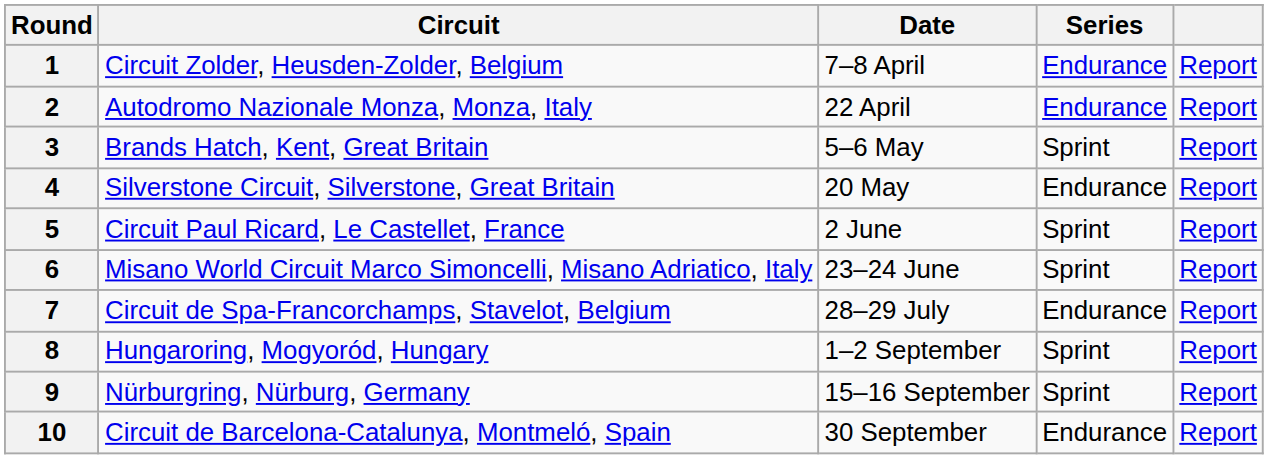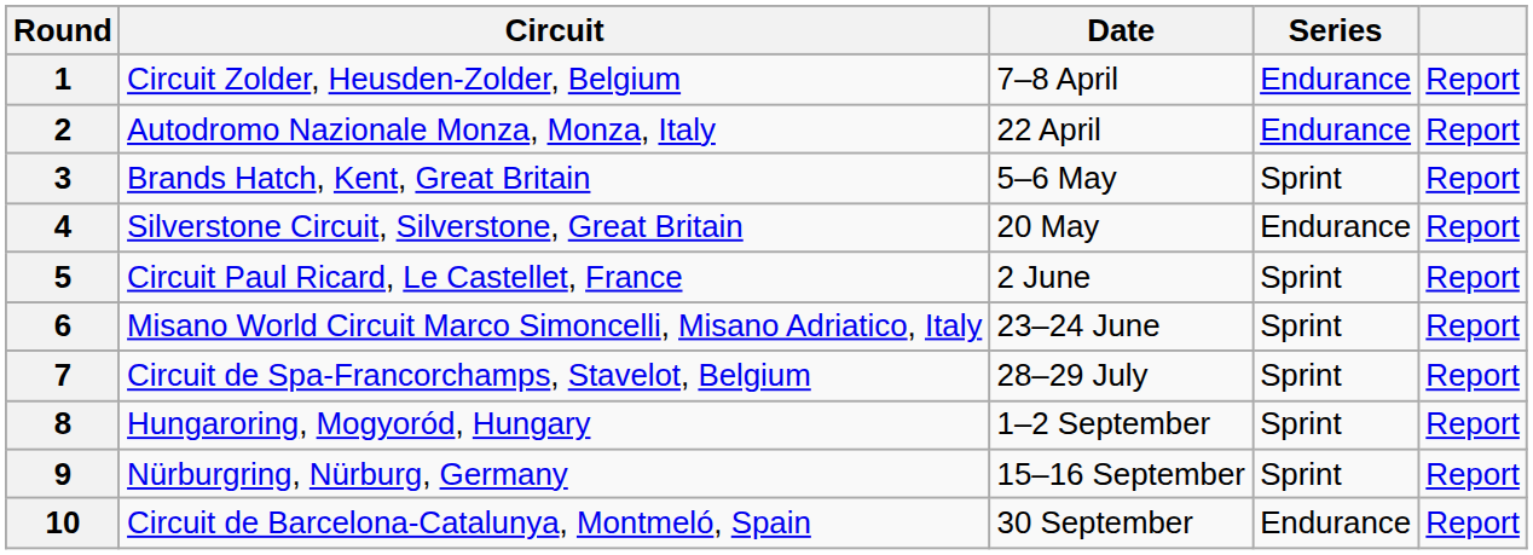 <table class="wikitable" style="font-size: 85%;">
 <tr>
 <th>Round</th>
 <th>Circuit</th>
 <th>Date</th>
 <th>Series</th>
 <th></th>
 </tr>
 <tr>
 <th>1</th>
 <td> <a href='#'>Circuit Zolder</a>, <a href='#'>Heusden-Zolder</a>, <a href='#'>Belgium</a></td>
 <td>7–8 April</td>
 <td><a href='#'>Endurance</a></td>
 <td><a href='#'>Report</a></td>
 </tr>
 <tr>
 <th>2</th>
 <td> <a href='#'>Autodromo Nazionale Monza</a>, <a href='#'>Monza</a>, <a href='#'>Italy</a></td>
 <td>22 April</td>
 <td><a href='#'>Endurance</a></td>
 <td><a href='#'>Report</a></td>
 </tr>
 <tr>
 <th>3</th>
 <td> <a href='#'>Brands Hatch</a>, <a href='#'>Kent</a>, <a href='#'>Great Britain</a></td>
 <td>5–6 May</td>
 <td>Sprint</td>
 <td><a href='#'>Report</a></td>
 </tr>
 <tr>
 <th>4</th>
 <td> <a href='#'>Silverstone Circuit</a>, <a href='#'>Silverstone</a>, <a href='#'>Great Britain</a></td>
 <td>20 May</td>
 <td>Endurance</td>
 <td><a href='#'>Report</a></td>
 </tr>
 <tr>
 <th>5</th>
 <td> <a href='#'>Circuit Paul Ricard</a>, <a href='#'>Le Castellet</a>, <a href='#'>France</a></td>
 <td>2 June</td>
 <td>Sprint</td>
 <td><a href='#'>Report</a></td>
 </tr>
 <tr>
 <th>6</th>
 <td> <a href='#'>Misano World Circuit Marco Simoncelli</a>, <a href='#'>Misano Adriatico</a>, <a href='#'>Italy</a></td>
 <td>23–24 June</td>
 <td>Sprint</td>
 <td><a href='#'>Report</a></td>
 </tr>
 <tr>
 <th>7</th>
 <td> <a href='#'>Circuit de Spa-Francorchamps</a>, <a href='#'>Stavelot</a>, <a href='#'>Belgium</a></td>
 <td>28–29 July</td>
-<td>Endurance</td>
+<td>Sprint</td>
 <td><a href='#'>Report</a></td>
 </tr>
 <tr>
 <th>8</th>
 <td> <a href='#'>Hungaroring</a>, <a href='#'>Mogyoród</a>, <a href='#'>Hungary</a></td>
 <td>1–2 September</td>
 <td>Sprint</td>
 <td><a href='#'>Report</a></td>
 </tr>
 <tr>
 <th>9</th>
 <td> <a href='#'>Nürburgring</a>, <a href='#'>Nürburg</a>, <a href='#'>Germany</a></td>
 <td>15–16 September</td>
 <td>Sprint</td>
 <td><a href='#'>Report</a></td>
 </tr>
 <tr>
 <th>10</th>
 <td> <a href='#'>Circuit de Barcelona-Catalunya</a>, <a href='#'>Montmeló</a>, <a href='#'>Spain</a></td>
 <td>30 September</td>
 <td>Endurance</td>
 <td><a href='#'>Report</a></td>
 </tr>
 </table>
